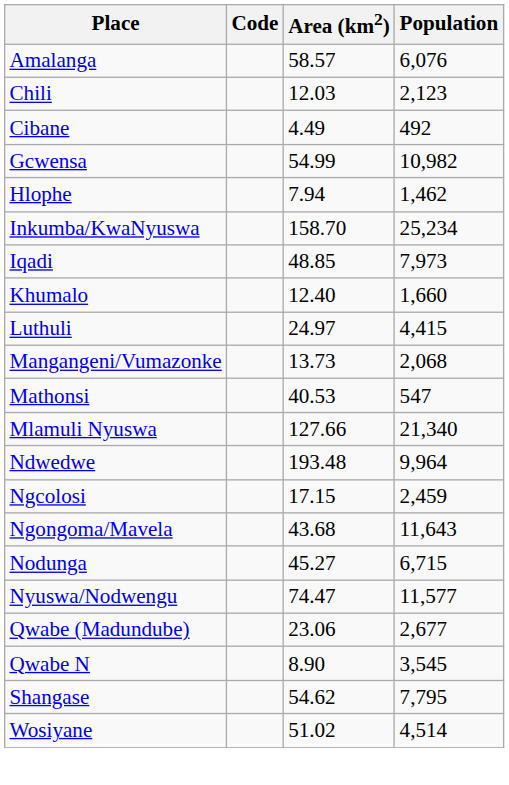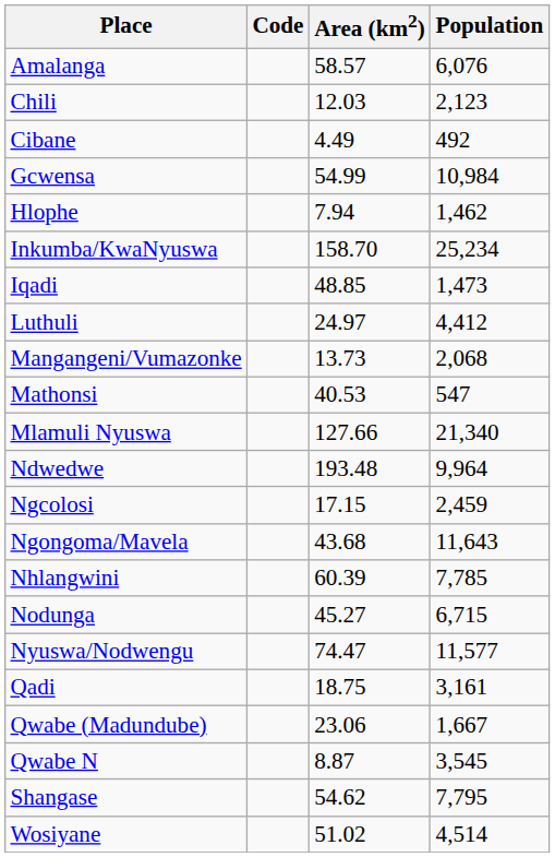 <table class="wikitable sortable">
 <tr>
 <th>Place</th>
 <th>Code</th>
 <th>Area (km<sup>2</sup>)</th>
 <th>Population</th>
 </tr>
 <tr>
 <td><a href='#'>Amalanga</a></td>
 <td></td>
 <td>58.57</td>
 <td>6,076</td>
 </tr>
 <tr>
 <td><a href='#'>Chili</a></td>
 <td></td>
 <td>12.03</td>
 <td>2,123</td>
 </tr>
 <tr>
 <td><a href='#'>Cibane</a></td>
 <td></td>
 <td>4.49</td>
 <td>492</td>
 </tr>
 <tr>
 <td><a href='#'>Gcwensa</a></td>
 <td></td>
 <td>54.99</td>
-<td>10,982</td>
+<td>10,984</td>
 </tr>
 <tr>
 <td><a href='#'>Hlophe</a></td>
 <td></td>
 <td>7.94</td>
 <td>1,462</td>
 </tr>
 <tr>
 <td><a href='#'>Inkumba/KwaNyuswa</a></td>
 <td></td>
 <td>158.70</td>
 <td>25,234</td>
 </tr>
 <tr>
 <td><a href='#'>Iqadi</a></td>
 <td></td>
 <td>48.85</td>
-<td>7,973</td>
-</tr>
-<tr>
-<td><a href='#'>Khumalo</a></td>
-<td></td>
-<td>12.40</td>
-<td>1,660</td>
+<td>1,473</td>
 </tr>
 <tr>
 <td><a href='#'>Luthuli</a></td>
 <td></td>
 <td>24.97</td>
-<td>4,415</td>
+<td>4,412</td>
 </tr>
 <tr>
 <td><a href='#'>Mangangeni/Vumazonke</a></td>
 <td></td>
 <td>13.73</td>
 <td>2,068</td>
 </tr>
 <tr>
 <td><a href='#'>Mathonsi</a></td>
 <td></td>
 <td>40.53</td>
 <td>547</td>
 </tr>
 <tr>
 <td><a href='#'>Mlamuli Nyuswa</a></td>
 <td></td>
 <td>127.66</td>
 <td>21,340</td>
 </tr>
 <tr>
 <td><a href='#'>Ndwedwe</a></td>
 <td></td>
 <td>193.48</td>
 <td>9,964</td>
 </tr>
 <tr>
 <td><a href='#'>Ngcolosi</a></td>
 <td></td>
 <td>17.15</td>
 <td>2,459</td>
 </tr>
 <tr>
 <td><a href='#'>Ngongoma/Mavela</a></td>
 <td></td>
 <td>43.68</td>
 <td>11,643</td>
 </tr>
 <tr>
+<td><a href='#'>Nhlangwini</a></td>
+<td></td>
+<td>60.39</td>
+<td>7,785</td>
+</tr>
+<tr>
 <td><a href='#'>Nodunga</a></td>
 <td></td>
 <td>45.27</td>
 <td>6,715</td>
 </tr>
 <tr>
 <td><a href='#'>Nyuswa/Nodwengu</a></td>
 <td></td>
 <td>74.47</td>
 <td>11,577</td>
 </tr>
 <tr>
+<td><a href='#'>Qadi</a></td>
+<td></td>
+<td>18.75</td>
+<td>3,161</td>
+</tr>
+<tr>
 <td><a href='#'>Qwabe (Madundube)</a></td>
 <td></td>
 <td>23.06</td>
-<td>2,677</td>
+<td>1,667</td>
 </tr>
 <tr>
 <td><a href='#'>Qwabe N</a></td>
 <td></td>
-<td>8.90</td>
+<td>8.87</td>
 <td>3,545</td>
 </tr>
 <tr>
 <td><a href='#'>Shangase</a></td>
 <td></td>
 <td>54.62</td>
 <td>7,795</td>
 </tr>
 <tr>
 <td><a href='#'>Wosiyane</a></td>
 <td></td>
 <td>51.02</td>
 <td>4,514</td>
 </tr>
 </table>
